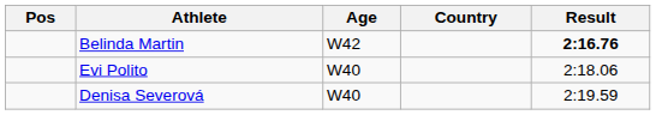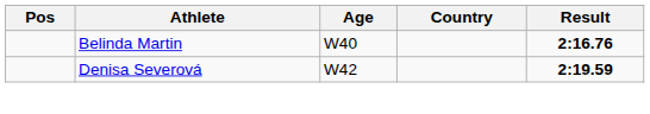 <table class="wikitable"  style="text-align:center; width:50%;">
 <tr>
 <th>Pos</th>
 <th>Athlete</th>
 <th>Age</th>
 <th>Country</th>
 <th>Result</th>
 </tr>
 <tr>
 <td align=center></td>
 <td align=left><a href='#'>Belinda Martin</a></td>
-<td align=left>W42</td>
+<td align=left>W40</td>
 <td align=left></td>
 <td><strong>2:16.76</strong></td>
 </tr>
 <tr>
 <td align=center></td>
-<td align=left><a href='#'>Evi Polito</a></td>
-<td align=left>W40</td>
+<td align=left><a href='#'>Denisa Severová</a></td>
+<td align=left>W42</td>
 <td align=left></td>
-<td>2:18.06</td>
-</tr>
-<tr>
-<td align=center></td>
-<td align=left><a href='#'>Denisa Severová</a></td>
-<td align=left>W40</td>
-<td align=left></td>
-<td>2:19.59</td>
+<td><strong>2:19.59</strong></td>
 </tr>
 </table>
